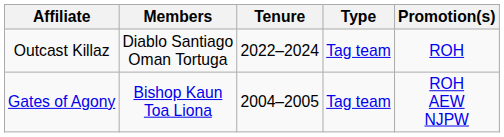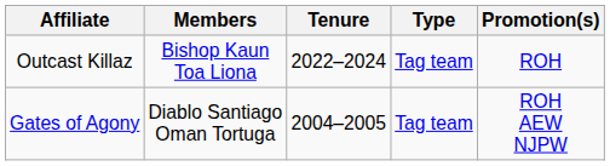 <table class="wikitable sortable" style="text-align:center;">
 <tr>
 <th>Affiliate</th>
 <th>Members</th>
 <th>Tenure</th>
 <th>Type</th>
 <th>Promotion(s)</th>
 </tr>
 <tr>
 <td>Outcast Killaz</td>
-<td>Diablo Santiago<br>Oman Tortuga</td>
+<td><a href='#'>Bishop Kaun</a><br><a href='#'>Toa Liona</a></td>
 <td>2022–2024</td>
 <td><a href='#'>Tag team</a></td>
 <td><a href='#'>ROH</a></td>
 </tr>
 <tr>
 <td><a href='#'>Gates of Agony</a></td>
-<td><a href='#'>Bishop Kaun</a><br><a href='#'>Toa Liona</a></td>
+<td>Diablo Santiago<br>Oman Tortuga</td>
 <td>2004–2005</td>
 <td><a href='#'>Tag team</a></td>
 <td><a href='#'>ROH</a><br><a href='#'>AEW</a><br><a href='#'>NJPW</a></td>
 </tr>
 </table>
